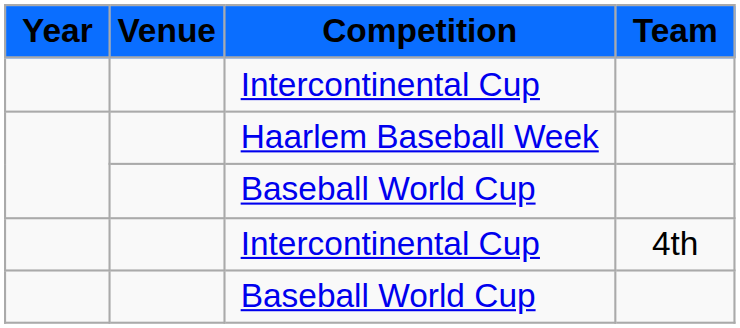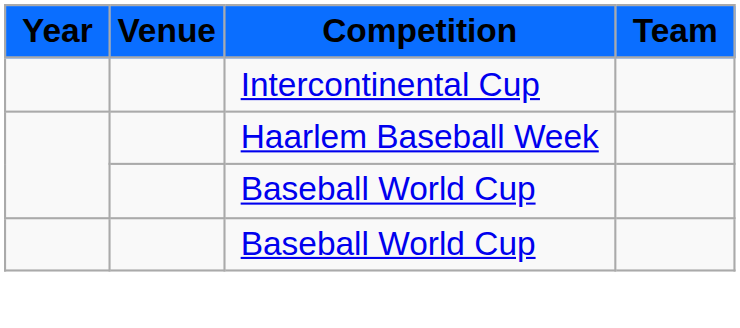 <table class="wikitable">
 <tr>
 <th style="background:#0A6EFF"><span> Year </span></th>
 <th style="background:#0A6EFF"><span>Venue</span></th>
 <th style="background:#0A6EFF"><span>Competition</span></th>
 <th style="background:#0A6EFF"><span> Team </span></th>
 </tr>
 <tr>
 <td style="text-align:center"></td>
 <td> </td>
 <td> <a href='#'>Intercontinental Cup</a></td>
 <td style="text-align:center"></td>
 </tr>
 <tr>
 <td style="text-align:center" rowspan="2"></td>
 <td> </td>
 <td> <a href='#'>Haarlem Baseball Week</a> </td>
 <td style="text-align:center"></td>
 </tr>
 <tr>
 <td> </td>
 <td> <a href='#'>Baseball World Cup</a></td>
 <td style="text-align:center"></td>
 </tr>
 <tr>
 <td style="text-align:center"></td>
-<td> </td>
-<td> <a href='#'>Intercontinental Cup</a></td>
-<td style="text-align:center">4th</td>
-</tr>
-<tr>
-<td style="text-align:center"></td>
 <td>  </td>
 <td> <a href='#'>Baseball World Cup</a></td>
 <td style="text-align:center"></td>
 </tr>
 </table>
